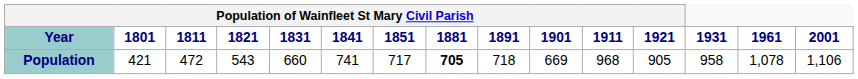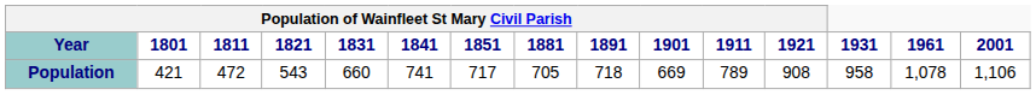 <table class="wikitable" style="font-size:90%; width:70%; border:0; text-align:center; line-height:120%;">
 <tr>
 <th colspan="12" style="text-align:center;font-size:90%;">Population of Wainfleet St Mary <a href='#'>Civil Parish</a></th>
 </tr>
 <tr>
 <th style="background:#9cc; color:navy; height:17px;">Year</th>
 <th style="background:#fff; color:navy;">1801</th>
 <th style="background:#fff; color:navy;">1811</th>
 <th style="background:#fff; color:navy;">1821</th>
 <th style="background:#fff; color:navy;">1831</th>
 <th style="background:#fff; color:navy;">1841</th>
 <th style="background:#fff; color:navy;">1851</th>
 <th style="background:#fff; color:navy;">1881</th>
 <th style="background:#fff; color:navy;">1891</th>
 <th style="background:#fff; color:navy;">1901</th>
 <th style="background:#fff; color:navy;">1911</th>
 <th style="background:#fff; color:navy;">1921</th>
 <th style="background:#fff; color:navy;">1931</th>
 <th style="background:#fff; color:navy;">1961</th>
 <th style="background:#fff; color:navy;">2001</th>
 </tr>
 <tr style="text-align:center;">
 <th style="background:#9cc; color:navy; height:17px;">Population</th>
 <td style="background:#fff; color:black;">421</td>
 <td style="background:#fff; color:black;">472</td>
 <td style="background:#fff; color:black;">543</td>
 <td style="background:#fff; color:black;">660</td>
 <td style="background:#fff; color:black;">741</td>
 <td style="background:#fff; color:black;">717</td>
-<td style="background:#fff; color:black;"><strong>705</strong></td>
+<td style="background:#fff; color:black;">705</td>
 <td style="background:#fff; color:black;">718</td>
 <td style="background:#fff; color:black;">669</td>
-<td style="background:#fff; color:black;">968</td>
-<td style="background:#fff; color:black;">905</td>
+<td style="background:#fff; color:black;">789</td>
+<td style="background:#fff; color:black;">908</td>
 <td style="background:#fff; color:black;">958</td>
 <td style="background:#fff; color:black;">1,078</td>
 <td style="background:#fff; color:black;">1,106</td>
 </tr>
 </table>
